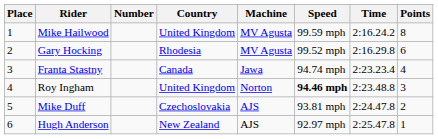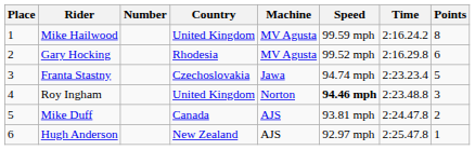 <table class="wikitable" style="font-size: 95%;">
 <tr>
 <th>Place</th>
 <th>Rider</th>
 <th>Number</th>
 <th>Country</th>
 <th>Machine</th>
 <th>Speed</th>
 <th>Time</th>
 <th>Points</th>
 </tr>
 <tr>
 <td>1</td>
 <td> <a href='#'>Mike Hailwood</a></td>
 <td></td>
 <td><a href='#'>United Kingdom</a></td>
 <td><a href='#'>MV Agusta</a></td>
 <td>99.59 mph</td>
 <td>2:16.24.2</td>
 <td>8</td>
 </tr>
 <tr>
 <td>2</td>
 <td> <a href='#'>Gary Hocking</a></td>
 <td></td>
 <td><a href='#'>Rhodesia</a></td>
 <td><a href='#'>MV Agusta</a></td>
 <td>99.52 mph</td>
 <td>2:16.29.8</td>
 <td>6</td>
 </tr>
 <tr>
 <td>3</td>
 <td> <a href='#'>Franta Stastny</a></td>
 <td></td>
-<td><a href='#'>Canada</a></td>
+<td><a href='#'>Czechoslovakia</a></td>
 <td><a href='#'>Jawa</a></td>
 <td>94.74 mph</td>
 <td>2:23.23.4</td>
-<td>4</td>
+<td>5</td>
 </tr>
 <tr>
 <td>4</td>
 <td> Roy Ingham</td>
 <td></td>
 <td><a href='#'>United Kingdom</a></td>
 <td><a href='#'>Norton</a></td>
 <td><strong>94.46 mph</strong></td>
 <td>2:23.48.8</td>
 <td>3</td>
 </tr>
 <tr>
 <td>5</td>
 <td> <a href='#'>Mike Duff</a></td>
 <td></td>
-<td><a href='#'>Czechoslovakia</a></td>
+<td><a href='#'>Canada</a></td>
 <td><a href='#'>AJS</a></td>
 <td>93.81 mph</td>
 <td>2:24.47.8</td>
 <td>2</td>
 </tr>
 <tr>
 <td>6</td>
 <td> <a href='#'>Hugh Anderson</a></td>
 <td></td>
 <td><a href='#'>New Zealand</a></td>
 <td>AJS</td>
 <td>92.97 mph</td>
 <td>2:25.47.8</td>
 <td>1</td>
 </tr>
 </table>
